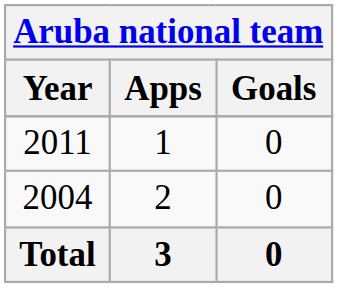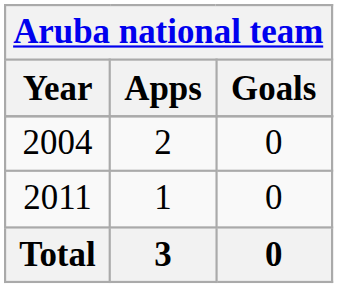 <table class="wikitable" style="text-align:center">
 <tr>
 <th colspan=3><a href='#'>Aruba national team</a></th>
 </tr>
 <tr>
 <th>Year</th>
 <th>Apps</th>
 <th>Goals</th>
 </tr>
 <tr>
 </tr>
 <tr>
-<td>2011</td>
-<td>1</td>
+<td>2004</td>
+<td>2</td>
 <td>0</td>
 </tr>
 <tr>
-<td>2004</td>
-<td>2</td>
+<td>2011</td>
+<td>1</td>
 <td>0</td>
 </tr>
 <tr>
 <th>Total</th>
 <th>3</th>
 <th>0</th>
 </tr>
 </table>
